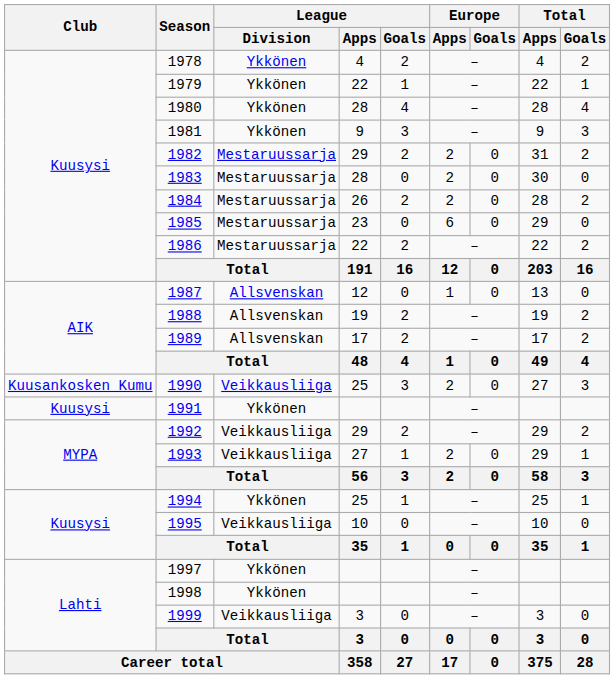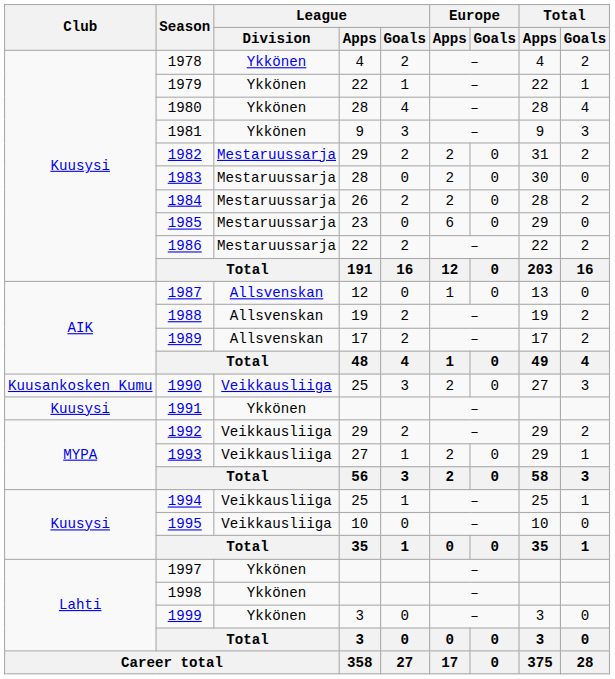 <table class="wikitable" style="text-align:center">
 <tr>
 <th rowspan="2">Club</th>
 <th rowspan="2">Season</th>
 <th colspan="3">League</th>
 <th colspan="2">Europe</th>
 <th colspan="2">Total</th>
 </tr>
 <tr>
 <th>Division</th>
 <th>Apps</th>
 <th>Goals</th>
 <th>Apps</th>
 <th>Goals</th>
 <th>Apps</th>
 <th>Goals</th>
 </tr>
 <tr>
 <td rowspan=10><a href='#'>Kuusysi</a></td>
 <td>1978</td>
 <td><a href='#'>Ykkönen</a></td>
 <td>4</td>
 <td>2</td>
 <td colspan=2>–</td>
 <td>4</td>
 <td>2</td>
 </tr>
 <tr>
 <td>1979</td>
 <td>Ykkönen</td>
 <td>22</td>
 <td>1</td>
 <td colspan=2>–</td>
 <td>22</td>
 <td>1</td>
 </tr>
 <tr>
 <td>1980</td>
 <td>Ykkönen</td>
 <td>28</td>
 <td>4</td>
 <td colspan=2>–</td>
 <td>28</td>
 <td>4</td>
 </tr>
 <tr>
 <td>1981</td>
 <td>Ykkönen</td>
 <td>9</td>
 <td>3</td>
 <td colspan=2>–</td>
 <td>9</td>
 <td>3</td>
 </tr>
 <tr>
 <td><a href='#'>1982</a></td>
 <td><a href='#'>Mestaruussarja</a></td>
 <td>29</td>
 <td>2</td>
 <td>2</td>
 <td>0</td>
 <td>31</td>
 <td>2</td>
 </tr>
 <tr>
 <td><a href='#'>1983</a></td>
 <td>Mestaruussarja</td>
 <td>28</td>
 <td>0</td>
 <td>2</td>
 <td>0</td>
 <td>30</td>
 <td>0</td>
 </tr>
 <tr>
 <td><a href='#'>1984</a></td>
 <td>Mestaruussarja</td>
 <td>26</td>
 <td>2</td>
 <td>2</td>
 <td>0</td>
 <td>28</td>
 <td>2</td>
 </tr>
 <tr>
 <td><a href='#'>1985</a></td>
 <td>Mestaruussarja</td>
 <td>23</td>
 <td>0</td>
 <td>6</td>
 <td>0</td>
 <td>29</td>
 <td>0</td>
 </tr>
 <tr>
 <td><a href='#'>1986</a></td>
 <td>Mestaruussarja</td>
 <td>22</td>
 <td>2</td>
 <td colspan=2>–</td>
 <td>22</td>
 <td>2</td>
 </tr>
 <tr>
 <th colspan=2>Total</th>
 <th>191</th>
 <th>16</th>
 <th>12</th>
 <th>0</th>
 <th>203</th>
 <th>16</th>
 </tr>
 <tr>
 <td rowspan=4><a href='#'>AIK</a></td>
 <td><a href='#'>1987</a></td>
 <td><a href='#'>Allsvenskan</a></td>
 <td>12</td>
 <td>0</td>
 <td>1</td>
 <td>0</td>
 <td>13</td>
 <td>0</td>
 </tr>
 <tr>
 <td><a href='#'>1988</a></td>
 <td>Allsvenskan</td>
 <td>19</td>
 <td>2</td>
 <td colspan=2>–</td>
 <td>19</td>
 <td>2</td>
 </tr>
 <tr>
 <td><a href='#'>1989</a></td>
 <td>Allsvenskan</td>
 <td>17</td>
 <td>2</td>
 <td colspan=2>–</td>
 <td>17</td>
 <td>2</td>
 </tr>
 <tr>
 <th colspan=2>Total</th>
 <th>48</th>
 <th>4</th>
 <th>1</th>
 <th>0</th>
 <th>49</th>
 <th>4</th>
 </tr>
 <tr>
 <td><a href='#'>Kuusankosken Kumu</a></td>
 <td><a href='#'>1990</a></td>
 <td><a href='#'>Veikkausliiga</a></td>
 <td>25</td>
 <td>3</td>
 <td>2</td>
 <td>0</td>
 <td>27</td>
 <td>3</td>
 </tr>
 <tr>
 <td><a href='#'>Kuusysi</a></td>
 <td><a href='#'>1991</a></td>
 <td>Ykkönen</td>
 <td></td>
 <td></td>
 <td colspan=2>–</td>
 <td></td>
 <td></td>
 </tr>
 <tr>
 <td rowspan=3><a href='#'>MYPA</a></td>
 <td><a href='#'>1992</a></td>
 <td>Veikkausliiga</td>
 <td>29</td>
 <td>2</td>
 <td colspan=2>–</td>
 <td>29</td>
 <td>2</td>
 </tr>
 <tr>
 <td><a href='#'>1993</a></td>
 <td>Veikkausliiga</td>
 <td>27</td>
 <td>1</td>
 <td>2</td>
 <td>0</td>
 <td>29</td>
 <td>1</td>
 </tr>
 <tr>
 <th colspan=2>Total</th>
 <th>56</th>
 <th>3</th>
 <th>2</th>
 <th>0</th>
 <th>58</th>
 <th>3</th>
 </tr>
 <tr>
 <td rowspan=3><a href='#'>Kuusysi</a></td>
 <td><a href='#'>1994</a></td>
-<td>Ykkönen</td>
+<td>Veikkausliiga</td>
 <td>25</td>
 <td>1</td>
 <td colspan=2>–</td>
 <td>25</td>
 <td>1</td>
 </tr>
 <tr>
 <td><a href='#'>1995</a></td>
 <td>Veikkausliiga</td>
 <td>10</td>
 <td>0</td>
 <td colspan=2>–</td>
 <td>10</td>
 <td>0</td>
 </tr>
 <tr>
 <th colspan=2>Total</th>
 <th>35</th>
 <th>1</th>
 <th>0</th>
 <th>0</th>
 <th>35</th>
 <th>1</th>
 </tr>
 <tr>
 <td rowspan=4><a href='#'>Lahti</a></td>
 <td>1997</td>
 <td>Ykkönen</td>
 <td></td>
 <td></td>
 <td colspan=2>–</td>
 <td></td>
 <td></td>
 </tr>
 <tr>
 <td>1998</td>
 <td>Ykkönen</td>
 <td></td>
 <td></td>
 <td colspan=2>–</td>
 <td></td>
 <td></td>
 </tr>
 <tr>
 <td><a href='#'>1999</a></td>
-<td>Veikkausliiga</td>
+<td>Ykkönen</td>
 <td>3</td>
 <td>0</td>
 <td colspan=2>–</td>
 <td>3</td>
 <td>0</td>
 </tr>
 <tr>
 <th colspan=2>Total</th>
 <th>3</th>
 <th>0</th>
 <th>0</th>
 <th>0</th>
 <th>3</th>
 <th>0</th>
 </tr>
 <tr>
 <th colspan="3">Career total</th>
 <th>358</th>
 <th>27</th>
 <th>17</th>
 <th>0</th>
 <th>375</th>
 <th>28</th>
 </tr>
 </table>
